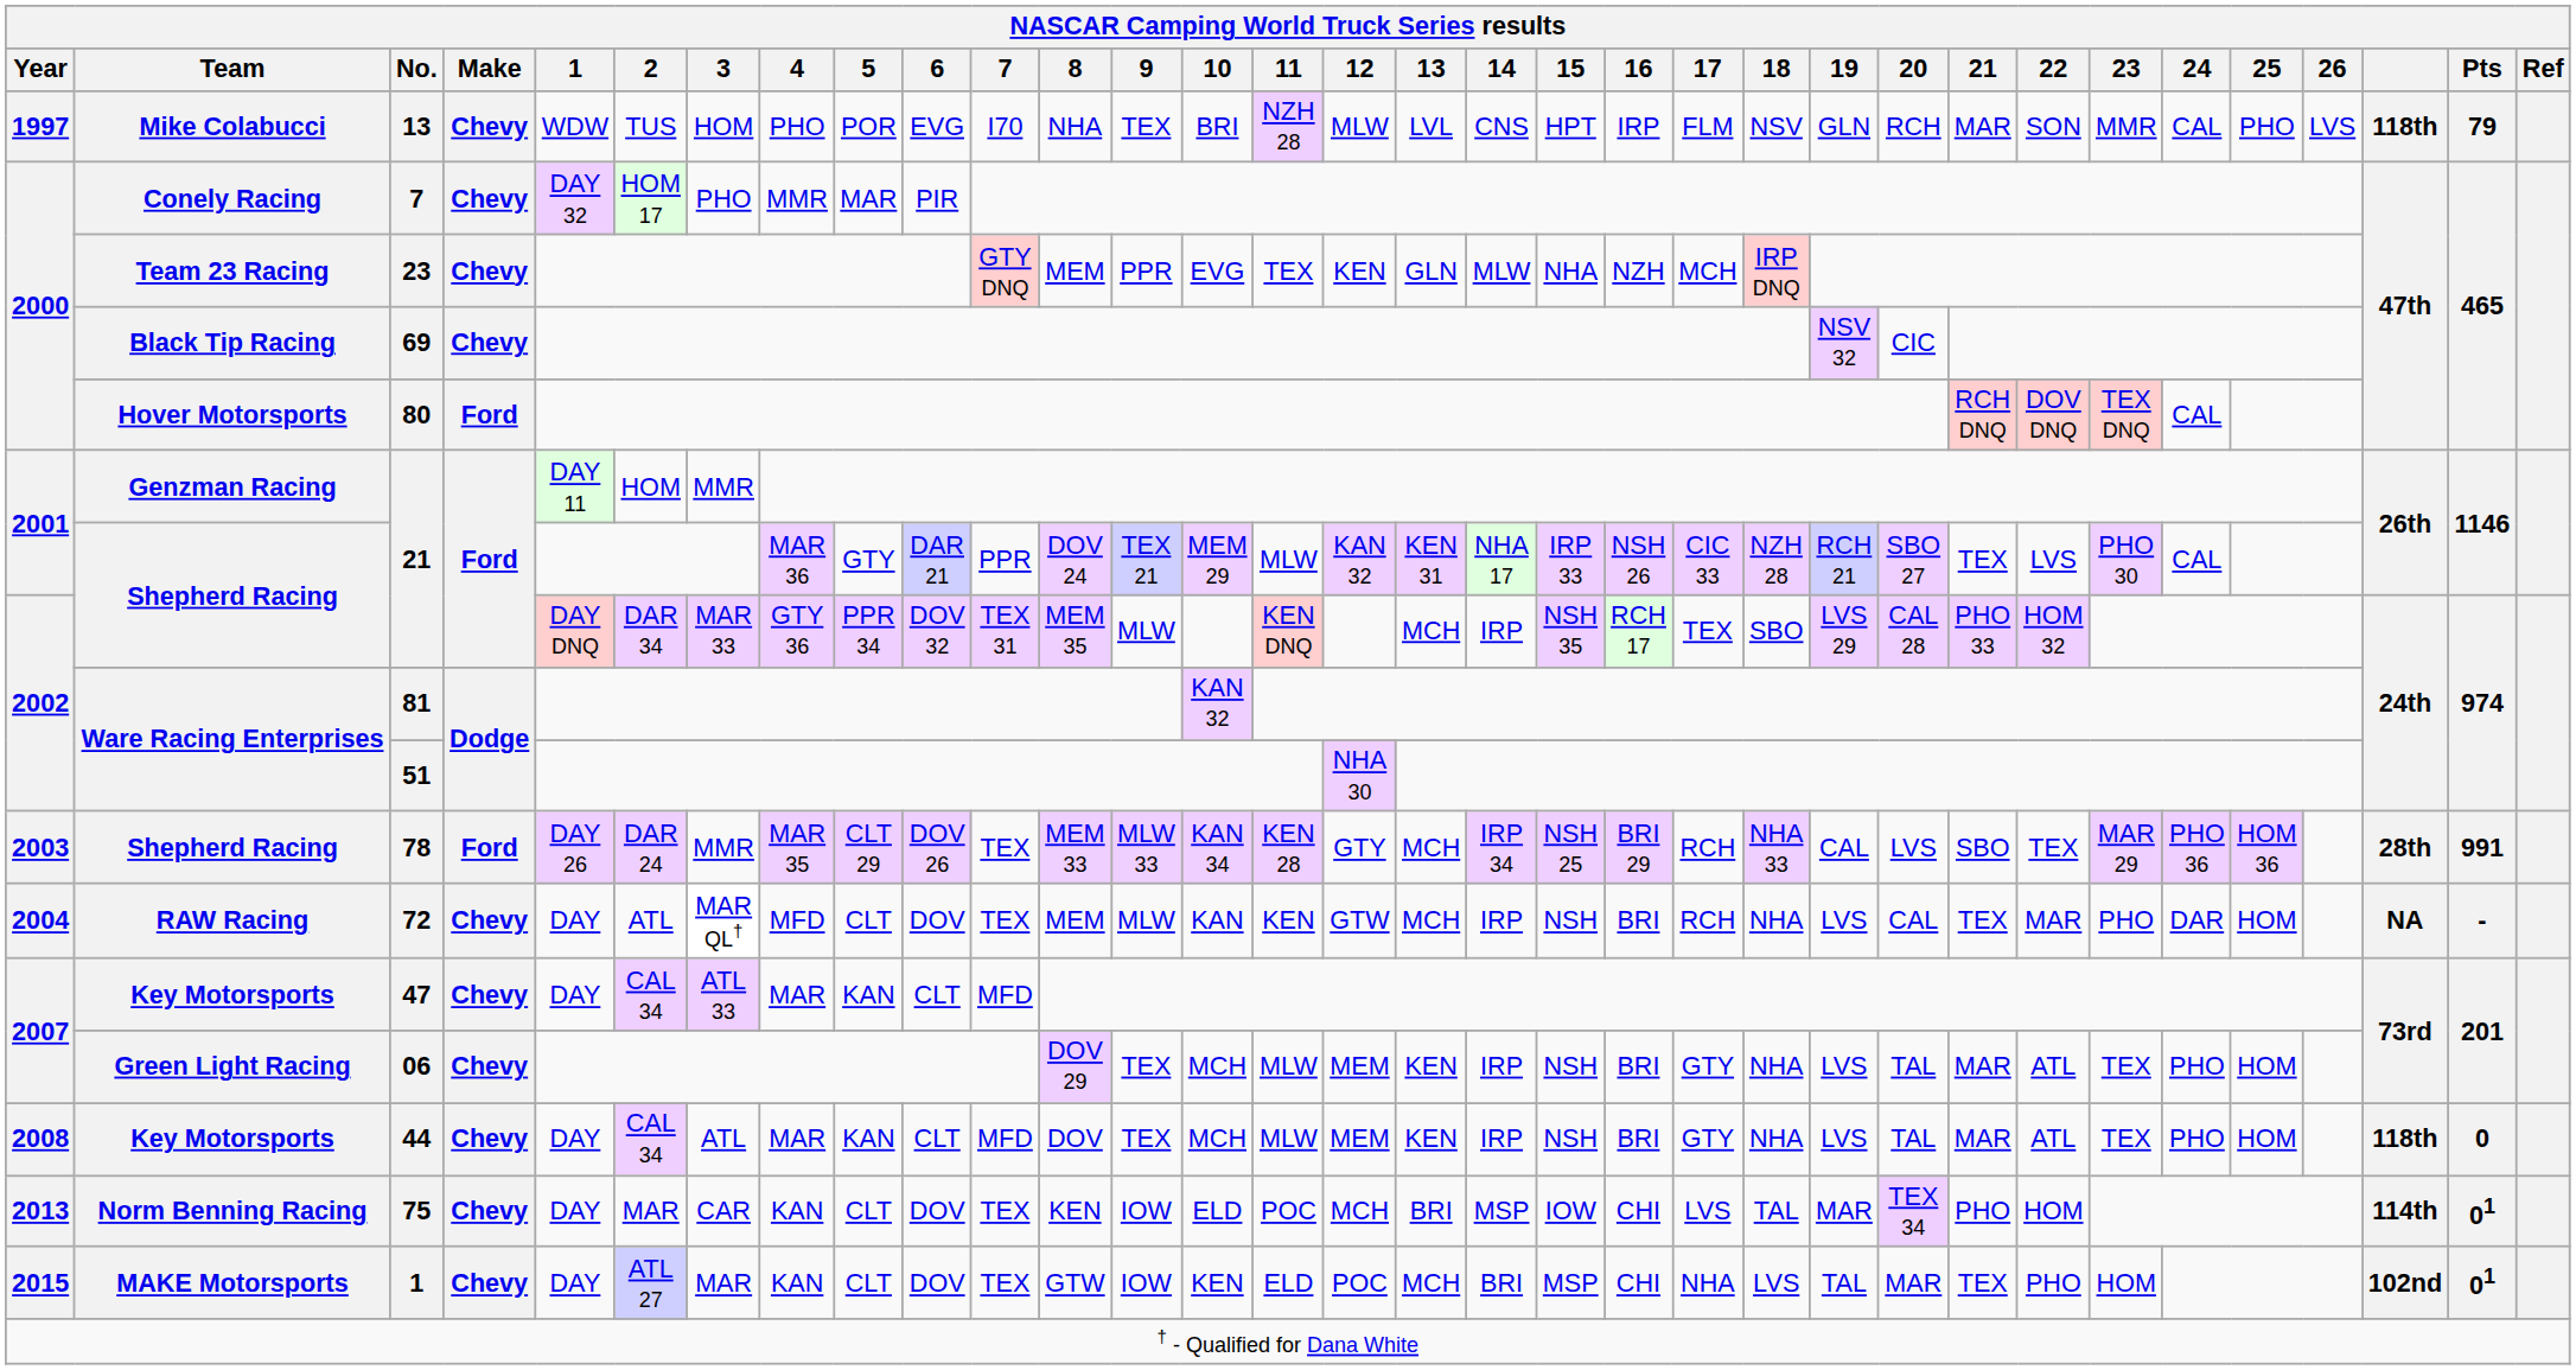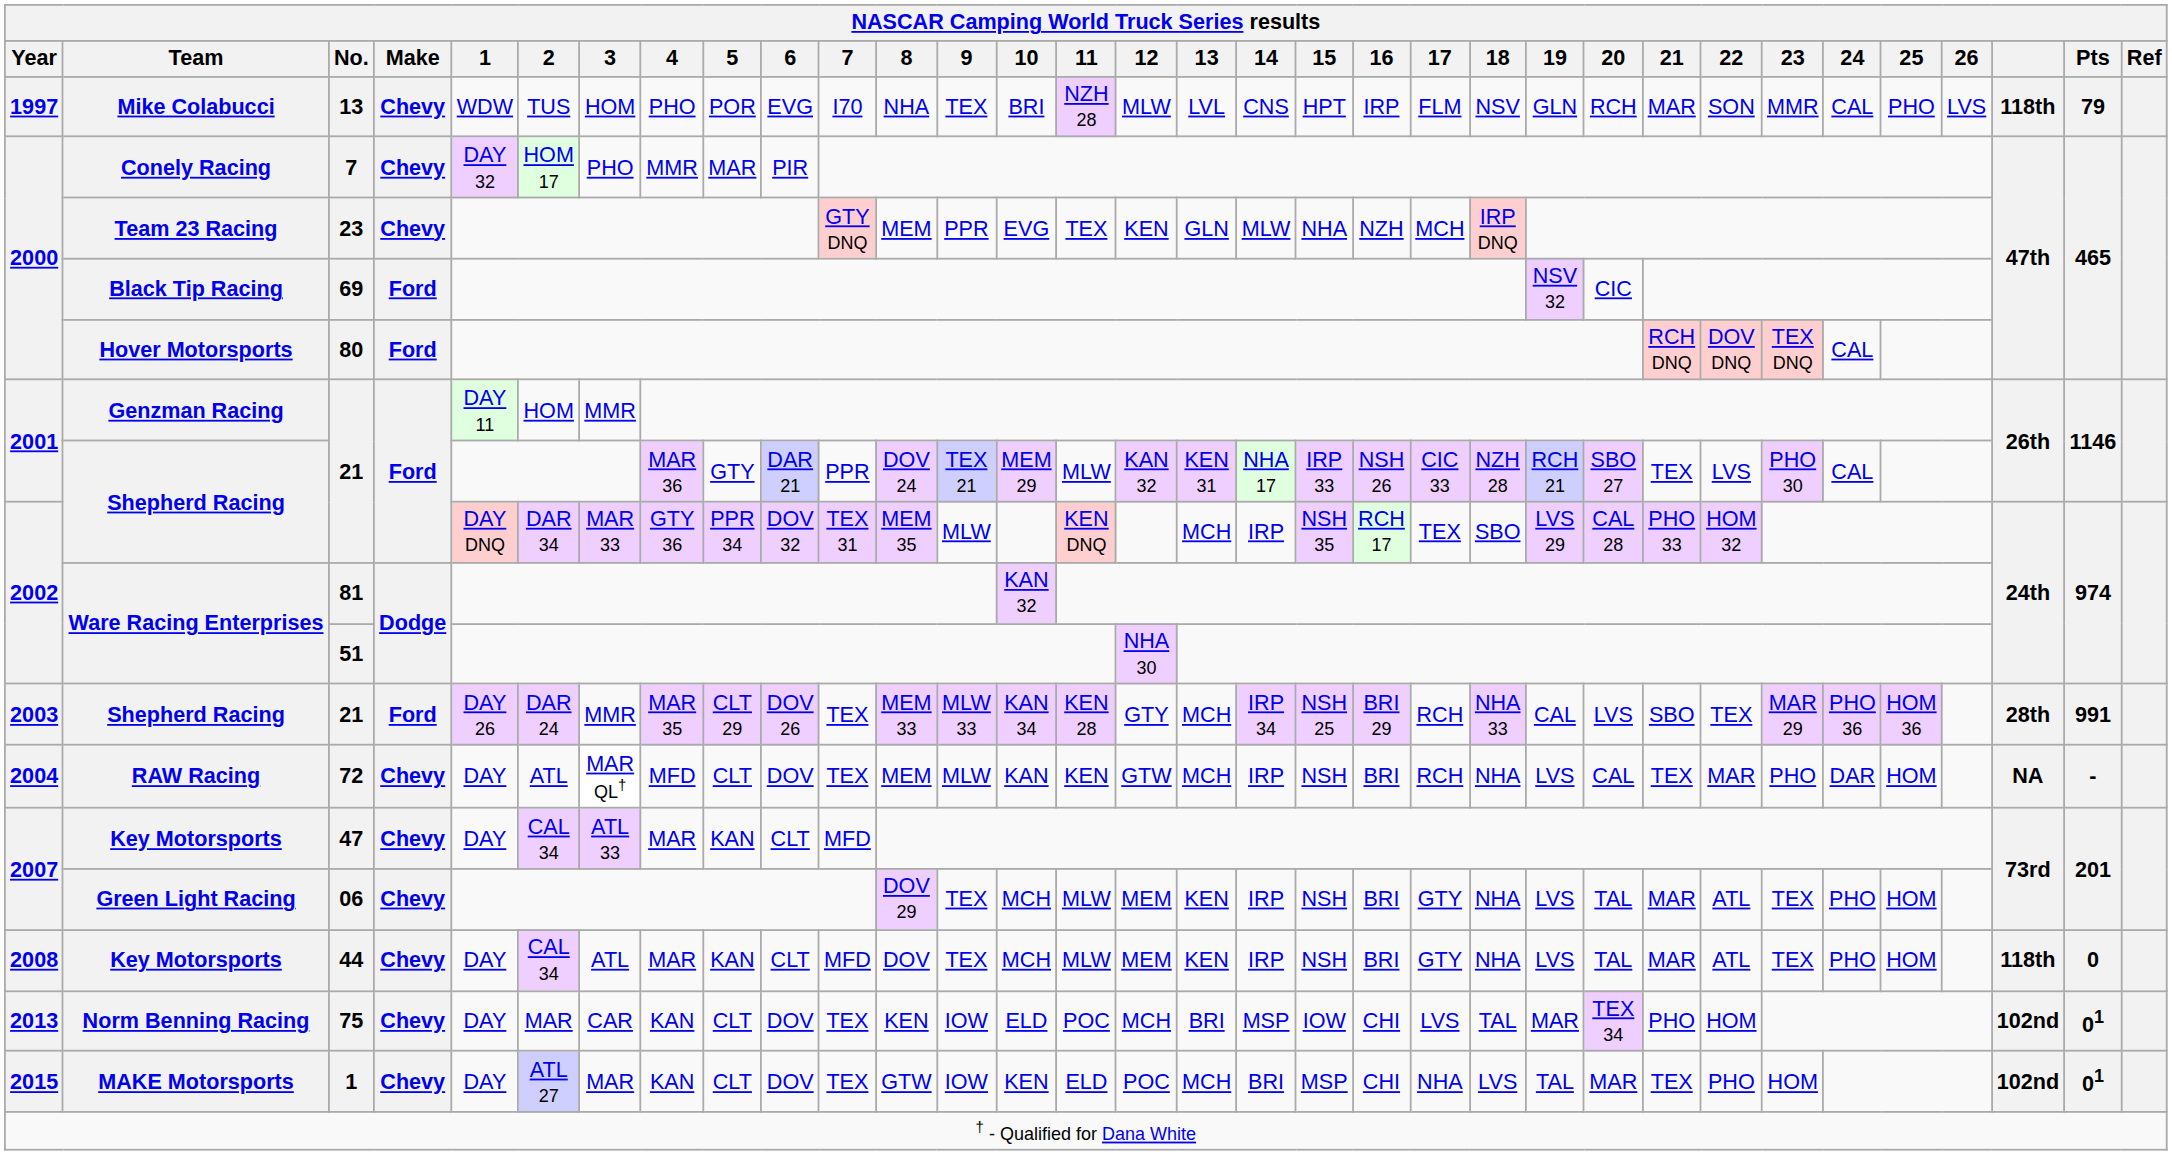 <table class="wikitable" style="text-align:center; font-size:75%">
 <tr>
 <th colspan=45><a href='#'>NASCAR Camping World Truck Series</a> results</th>
 </tr>
 <tr>
 <th>Year</th>
 <th>Team</th>
 <th>No.</th>
 <th>Make</th>
 <th>1</th>
 <th>2</th>
 <th>3</th>
 <th>4</th>
 <th>5</th>
 <th>6</th>
 <th>7</th>
 <th>8</th>
 <th>9</th>
 <th>10</th>
 <th>11</th>
 <th>12</th>
 <th>13</th>
 <th>14</th>
 <th>15</th>
 <th>16</th>
 <th>17</th>
 <th>18</th>
 <th>19</th>
 <th>20</th>
 <th>21</th>
 <th>22</th>
 <th>23</th>
 <th>24</th>
 <th>25</th>
 <th>26</th>
 <th></th>
 <th>Pts</th>
 <th>Ref</th>
 </tr>
 <tr>
 <th><a href='#'>1997</a></th>
 <th><a href='#'>Mike Colabucci</a></th>
 <th>13</th>
 <th><a href='#'>Chevy</a></th>
 <td><a href='#'>WDW</a></td>
 <td><a href='#'>TUS</a></td>
 <td><a href='#'>HOM</a></td>
 <td><a href='#'>PHO</a></td>
 <td><a href='#'>POR</a></td>
 <td><a href='#'>EVG</a></td>
 <td><a href='#'>I70</a></td>
 <td><a href='#'>NHA</a></td>
 <td><a href='#'>TEX</a></td>
 <td><a href='#'>BRI</a></td>
 <td style="background:#EFCFFF;"><a href='#'>NZH</a><br><small>28</small></td>
 <td><a href='#'>MLW</a></td>
 <td><a href='#'>LVL</a></td>
 <td><a href='#'>CNS</a></td>
 <td><a href='#'>HPT</a></td>
 <td><a href='#'>IRP</a></td>
 <td><a href='#'>FLM</a></td>
 <td><a href='#'>NSV</a></td>
 <td><a href='#'>GLN</a></td>
 <td><a href='#'>RCH</a></td>
 <td><a href='#'>MAR</a></td>
 <td><a href='#'>SON</a></td>
 <td><a href='#'>MMR</a></td>
 <td><a href='#'>CAL</a></td>
 <td><a href='#'>PHO</a></td>
 <td><a href='#'>LVS</a></td>
 <th>118th</th>
 <th>79</th>
 <th></th>
 </tr>
 <tr>
 <th rowspan=4><a href='#'>2000</a></th>
 <th><a href='#'>Conely Racing</a></th>
 <th>7</th>
 <th><a href='#'>Chevy</a></th>
 <td style="background:#EFCFFF;"><a href='#'>DAY</a><br><small>32</small></td>
 <td style="background:#DFFFDF;"><a href='#'>HOM</a><br><small>17</small></td>
 <td><a href='#'>PHO</a></td>
 <td><a href='#'>MMR</a></td>
 <td><a href='#'>MAR</a></td>
 <td><a href='#'>PIR</a></td>
 <td colspan=20></td>
 <th rowspan=4>47th</th>
 <th rowspan=4>465</th>
 <th rowspan=4></th>
 </tr>
 <tr>
 <th><a href='#'>Team 23 Racing</a></th>
 <th>23</th>
 <th><a href='#'>Chevy</a></th>
 <td colspan=6></td>
 <td style="background:#FFCFCF;"><a href='#'>GTY</a><br><small>DNQ</small></td>
 <td><a href='#'>MEM</a></td>
 <td><a href='#'>PPR</a></td>
 <td><a href='#'>EVG</a></td>
 <td><a href='#'>TEX</a></td>
 <td><a href='#'>KEN</a></td>
 <td><a href='#'>GLN</a></td>
 <td><a href='#'>MLW</a></td>
 <td><a href='#'>NHA</a></td>
 <td><a href='#'>NZH</a></td>
 <td><a href='#'>MCH</a></td>
 <td style="background:#FFCFCF;"><a href='#'>IRP</a><br><small>DNQ</small></td>
 <td colspan=8></td>
 </tr>
 <tr>
 <th><a href='#'>Black Tip Racing</a></th>
 <th>69</th>
-<th><a href='#'>Chevy</a></th>
+<th><a href='#'>Ford</a></th>
 <td colspan=18></td>
 <td style="background:#EFCFFF;"><a href='#'>NSV</a><br><small>32</small></td>
 <td><a href='#'>CIC</a></td>
 <td colspan=6></td>
 </tr>
 <tr>
 <th><a href='#'>Hover Motorsports</a></th>
 <th>80</th>
 <th><a href='#'>Ford</a></th>
 <td colspan=20></td>
 <td style="background:#FFCFCF;"><a href='#'>RCH</a><br><small>DNQ</small></td>
 <td style="background:#FFCFCF;"><a href='#'>DOV</a><br><small>DNQ</small></td>
 <td style="background:#FFCFCF;"><a href='#'>TEX</a><br><small>DNQ</small></td>
 <td><a href='#'>CAL</a></td>
 <td colspan=2></td>
 </tr>
 <tr>
 <th rowspan=2><a href='#'>2001</a></th>
 <th><a href='#'>Genzman Racing</a></th>
 <th rowspan=3>21</th>
 <th rowspan=3><a href='#'>Ford</a></th>
 <td style="background:#DFFFDF;"><a href='#'>DAY</a><br><small>11</small></td>
 <td><a href='#'>HOM</a></td>
 <td><a href='#'>MMR</a></td>
 <td colspan=23></td>
 <th rowspan=2>26th</th>
 <th rowspan=2>1146</th>
 <th rowspan=2></th>
 </tr>
 <tr>
 <th rowspan=2><a href='#'>Shepherd Racing</a></th>
 <td colspan=3></td>
 <td style="background:#EFCFFF;"><a href='#'>MAR</a><br><small>36</small></td>
 <td><a href='#'>GTY</a></td>
 <td style="background:#CFCFFF;"><a href='#'>DAR</a><br><small>21</small></td>
 <td><a href='#'>PPR</a></td>
 <td style="background:#EFCFFF;"><a href='#'>DOV</a><br><small>24</small></td>
 <td style="background:#CFCFFF;"><a href='#'>TEX</a><br><small>21</small></td>
 <td style="background:#EFCFFF;"><a href='#'>MEM</a><br><small>29</small></td>
 <td><a href='#'>MLW</a></td>
 <td style="background:#EFCFFF;"><a href='#'>KAN</a><br><small>32</small></td>
 <td style="background:#EFCFFF;"><a href='#'>KEN</a><br><small>31</small></td>
 <td style="background:#DFFFDF;"><a href='#'>NHA</a><br><small>17</small></td>
 <td style="background:#EFCFFF;"><a href='#'>IRP</a><br><small>33</small></td>
 <td style="background:#EFCFFF;"><a href='#'>NSH</a><br><small>26</small></td>
 <td style="background:#EFCFFF;"><a href='#'>CIC</a><br><small>33</small></td>
 <td style="background:#EFCFFF;"><a href='#'>NZH</a><br><small>28</small></td>
 <td style="background:#CFCFFF;"><a href='#'>RCH</a><br><small>21</small></td>
 <td style="background:#EFCFFF;"><a href='#'>SBO</a><br><small>27</small></td>
 <td><a href='#'>TEX</a></td>
 <td><a href='#'>LVS</a></td>
 <td style="background:#EFCFFF;"><a href='#'>PHO</a><br><small>30</small></td>
 <td><a href='#'>CAL</a></td>
 <td colspan=2></td>
 </tr>
 <tr>
 <th rowspan=3><a href='#'>2002</a></th>
 <td style="background:#FFCFCF;"><a href='#'>DAY</a><br><small>DNQ</small></td>
 <td style="background:#EFCFFF;"><a href='#'>DAR</a><br><small>34</small></td>
 <td style="background:#EFCFFF;"><a href='#'>MAR</a><br><small>33</small></td>
 <td style="background:#EFCFFF;"><a href='#'>GTY</a><br><small>36</small></td>
 <td style="background:#EFCFFF;"><a href='#'>PPR</a><br><small>34</small></td>
 <td style="background:#EFCFFF;"><a href='#'>DOV</a><br><small>32</small></td>
 <td style="background:#EFCFFF;"><a href='#'>TEX</a><br><small>31</small></td>
 <td style="background:#EFCFFF;"><a href='#'>MEM</a><br><small>35</small></td>
 <td><a href='#'>MLW</a></td>
 <td></td>
 <td style="background:#FFCFCF;"><a href='#'>KEN</a><br><small>DNQ</small></td>
 <td></td>
 <td><a href='#'>MCH</a></td>
 <td><a href='#'>IRP</a></td>
 <td style="background:#EFCFFF;"><a href='#'>NSH</a><br><small>35</small></td>
 <td style="background:#DFFFDF;"><a href='#'>RCH</a><br><small>17</small></td>
 <td><a href='#'>TEX</a></td>
 <td><a href='#'>SBO</a></td>
 <td style="background:#EFCFFF;"><a href='#'>LVS</a><br><small>29</small></td>
 <td style="background:#EFCFFF;"><a href='#'>CAL</a><br><small>28</small></td>
 <td style="background:#EFCFFF;"><a href='#'>PHO</a><br><small>33</small></td>
 <td style="background:#EFCFFF;"><a href='#'>HOM</a><br><small>32</small></td>
 <td colspan=4></td>
 <th rowspan=3>24th</th>
 <th rowspan=3>974</th>
 <th rowspan=3></th>
 </tr>
 <tr>
 <th rowspan=2 nowrap><a href='#'>Ware Racing Enterprises</a></th>
 <th>81</th>
 <th rowspan=2><a href='#'>Dodge</a></th>
 <td colspan=9></td>
 <td style="background:#EFCFFF;"><a href='#'>KAN</a><br><small>32</small></td>
 <td colspan=16></td>
 </tr>
 <tr>
 <th>51</th>
 <td colspan=11></td>
 <td style="background:#EFCFFF;"><a href='#'>NHA</a><br><small>30</small></td>
 <td colspan=14></td>
 </tr>
 <tr>
 <th><a href='#'>2003</a></th>
 <th><a href='#'>Shepherd Racing</a></th>
-<th>78</th>
+<th>21</th>
 <th><a href='#'>Ford</a></th>
 <td style="background:#EFCFFF;"><a href='#'>DAY</a><br><small>26</small></td>
 <td style="background:#EFCFFF;"><a href='#'>DAR</a><br><small>24</small></td>
 <td><a href='#'>MMR</a></td>
 <td style="background:#EFCFFF;"><a href='#'>MAR</a><br><small>35</small></td>
 <td style="background:#EFCFFF;"><a href='#'>CLT</a><br><small>29</small></td>
 <td style="background:#EFCFFF;"><a href='#'>DOV</a><br><small>26</small></td>
 <td><a href='#'>TEX</a></td>
 <td style="background:#EFCFFF;"><a href='#'>MEM</a><br><small>33</small></td>
 <td style="background:#EFCFFF;"><a href='#'>MLW</a><br><small>33</small></td>
 <td style="background:#EFCFFF;"><a href='#'>KAN</a><br><small>34</small></td>
 <td style="background:#EFCFFF;"><a href='#'>KEN</a><br><small>28</small></td>
 <td><a href='#'>GTY</a></td>
 <td><a href='#'>MCH</a></td>
 <td style="background:#EFCFFF;"><a href='#'>IRP</a><br><small>34</small></td>
 <td style="background:#EFCFFF;"><a href='#'>NSH</a><br><small>25</small></td>
 <td style="background:#EFCFFF;"><a href='#'>BRI</a><br><small>29</small></td>
 <td><a href='#'>RCH</a></td>
 <td style="background:#EFCFFF;"><a href='#'>NHA</a><br><small>33</small></td>
 <td><a href='#'>CAL</a></td>
 <td><a href='#'>LVS</a></td>
 <td><a href='#'>SBO</a></td>
 <td><a href='#'>TEX</a></td>
 <td style="background:#EFCFFF;"><a href='#'>MAR</a><br><small>29</small></td>
 <td style="background:#EFCFFF;"><a href='#'>PHO</a><br><small>36</small></td>
 <td style="background:#EFCFFF;"><a href='#'>HOM</a><br><small>36</small></td>
 <td></td>
 <th>28th</th>
 <th>991</th>
 <th></th>
 </tr>
 <tr>
 <th><a href='#'>2004</a></th>
 <th><a href='#'>RAW Racing</a></th>
 <th>72</th>
 <th><a href='#'>Chevy</a></th>
 <td><a href='#'>DAY</a></td>
 <td><a href='#'>ATL</a></td>
 <td style="background:#FFFFFF;"><a href='#'>MAR</a><br><small>QL<sup>†</sup></small></td>
 <td><a href='#'>MFD</a></td>
 <td><a href='#'>CLT</a></td>
 <td><a href='#'>DOV</a></td>
 <td><a href='#'>TEX</a></td>
 <td><a href='#'>MEM</a></td>
 <td><a href='#'>MLW</a></td>
 <td><a href='#'>KAN</a></td>
 <td><a href='#'>KEN</a></td>
 <td><a href='#'>GTW</a></td>
 <td><a href='#'>MCH</a></td>
 <td><a href='#'>IRP</a></td>
 <td><a href='#'>NSH</a></td>
 <td><a href='#'>BRI</a></td>
 <td><a href='#'>RCH</a></td>
 <td><a href='#'>NHA</a></td>
 <td><a href='#'>LVS</a></td>
 <td><a href='#'>CAL</a></td>
 <td><a href='#'>TEX</a></td>
 <td><a href='#'>MAR</a></td>
 <td><a href='#'>PHO</a></td>
 <td><a href='#'>DAR</a></td>
 <td><a href='#'>HOM</a></td>
 <td></td>
 <th>NA</th>
 <th>-</th>
 <th></th>
 </tr>
 <tr>
 <th rowspan=2><a href='#'>2007</a></th>
 <th><a href='#'>Key Motorsports</a></th>
 <th>47</th>
 <th><a href='#'>Chevy</a></th>
 <td><a href='#'>DAY</a></td>
 <td style="background:#EFCFFF;"><a href='#'>CAL</a><br><small>34</small></td>
 <td style="background:#EFCFFF;"><a href='#'>ATL</a><br><small>33</small></td>
 <td><a href='#'>MAR</a></td>
 <td><a href='#'>KAN</a></td>
 <td><a href='#'>CLT</a></td>
 <td><a href='#'>MFD</a></td>
 <td colspan=19></td>
 <th rowspan=2>73rd</th>
 <th rowspan=2>201</th>
 <th rowspan=2></th>
 </tr>
 <tr>
 <th><a href='#'>Green Light Racing</a></th>
 <th>06</th>
 <th><a href='#'>Chevy</a></th>
 <td colspan=7></td>
 <td style="background:#EFCFFF;"><a href='#'>DOV</a><br><small>29</small></td>
 <td><a href='#'>TEX</a></td>
 <td><a href='#'>MCH</a></td>
 <td><a href='#'>MLW</a></td>
 <td><a href='#'>MEM</a></td>
 <td><a href='#'>KEN</a></td>
 <td><a href='#'>IRP</a></td>
 <td><a href='#'>NSH</a></td>
 <td><a href='#'>BRI</a></td>
 <td><a href='#'>GTY</a></td>
 <td><a href='#'>NHA</a></td>
 <td><a href='#'>LVS</a></td>
 <td><a href='#'>TAL</a></td>
 <td><a href='#'>MAR</a></td>
 <td><a href='#'>ATL</a></td>
 <td><a href='#'>TEX</a></td>
 <td><a href='#'>PHO</a></td>
 <td><a href='#'>HOM</a></td>
 <td></td>
 </tr>
 <tr>
 <th><a href='#'>2008</a></th>
 <th><a href='#'>Key Motorsports</a></th>
 <th>44</th>
 <th><a href='#'>Chevy</a></th>
 <td><a href='#'>DAY</a></td>
 <td style="background:#EFCFFF;"><a href='#'>CAL</a><br><small>34</small></td>
 <td><a href='#'>ATL</a></td>
 <td><a href='#'>MAR</a></td>
 <td><a href='#'>KAN</a></td>
 <td><a href='#'>CLT</a></td>
 <td><a href='#'>MFD</a></td>
 <td><a href='#'>DOV</a></td>
 <td><a href='#'>TEX</a></td>
 <td><a href='#'>MCH</a></td>
 <td><a href='#'>MLW</a></td>
 <td><a href='#'>MEM</a></td>
 <td><a href='#'>KEN</a></td>
 <td><a href='#'>IRP</a></td>
 <td><a href='#'>NSH</a></td>
 <td><a href='#'>BRI</a></td>
 <td><a href='#'>GTY</a></td>
 <td><a href='#'>NHA</a></td>
 <td><a href='#'>LVS</a></td>
 <td><a href='#'>TAL</a></td>
 <td><a href='#'>MAR</a></td>
 <td><a href='#'>ATL</a></td>
 <td><a href='#'>TEX</a></td>
 <td><a href='#'>PHO</a></td>
 <td><a href='#'>HOM</a></td>
 <td></td>
 <th>118th</th>
 <th>0</th>
 <th></th>
 </tr>
 <tr>
 <th><a href='#'>2013</a></th>
 <th><a href='#'>Norm Benning Racing</a></th>
 <th>75</th>
 <th><a href='#'>Chevy</a></th>
 <td><a href='#'>DAY</a></td>
 <td><a href='#'>MAR</a></td>
 <td><a href='#'>CAR</a></td>
 <td><a href='#'>KAN</a></td>
 <td><a href='#'>CLT</a></td>
 <td><a href='#'>DOV</a></td>
 <td><a href='#'>TEX</a></td>
 <td><a href='#'>KEN</a></td>
 <td><a href='#'>IOW</a></td>
 <td><a href='#'>ELD</a></td>
 <td><a href='#'>POC</a></td>
 <td><a href='#'>MCH</a></td>
 <td><a href='#'>BRI</a></td>
 <td><a href='#'>MSP</a></td>
 <td><a href='#'>IOW</a></td>
 <td><a href='#'>CHI</a></td>
 <td><a href='#'>LVS</a></td>
 <td><a href='#'>TAL</a></td>
 <td><a href='#'>MAR</a></td>
 <td style="background:#EFCFFF;"><a href='#'>TEX</a><br><small>34</small></td>
 <td><a href='#'>PHO</a></td>
 <td><a href='#'>HOM</a></td>
 <td colspan=4></td>
-<th>114th</th>
+<th>102nd</th>
 <th>0<sup>1</sup></th>
 <th></th>
 </tr>
 <tr>
 <th><a href='#'>2015</a></th>
 <th><a href='#'>MAKE Motorsports</a></th>
 <th>1</th>
 <th><a href='#'>Chevy</a></th>
 <td><a href='#'>DAY</a></td>
 <td style="background:#CFCFFF;"><a href='#'>ATL</a><br><small>27</small></td>
 <td><a href='#'>MAR</a></td>
 <td><a href='#'>KAN</a></td>
 <td><a href='#'>CLT</a></td>
 <td><a href='#'>DOV</a></td>
 <td><a href='#'>TEX</a></td>
 <td><a href='#'>GTW</a></td>
 <td><a href='#'>IOW</a></td>
 <td><a href='#'>KEN</a></td>
 <td><a href='#'>ELD</a></td>
 <td><a href='#'>POC</a></td>
 <td><a href='#'>MCH</a></td>
 <td><a href='#'>BRI</a></td>
 <td><a href='#'>MSP</a></td>
 <td><a href='#'>CHI</a></td>
 <td><a href='#'>NHA</a></td>
 <td><a href='#'>LVS</a></td>
 <td><a href='#'>TAL</a></td>
 <td><a href='#'>MAR</a></td>
 <td><a href='#'>TEX</a></td>
 <td><a href='#'>PHO</a></td>
 <td><a href='#'>HOM</a></td>
 <td colspan=3></td>
 <th>102nd</th>
 <th>0<sup>1</sup></th>
 <th></th>
 </tr>
 <tr>
 <td colspan=33><small><sup>†</sup> - Qualified for <a href='#'>Dana White</a></small></td>
 </tr>
 </table>
